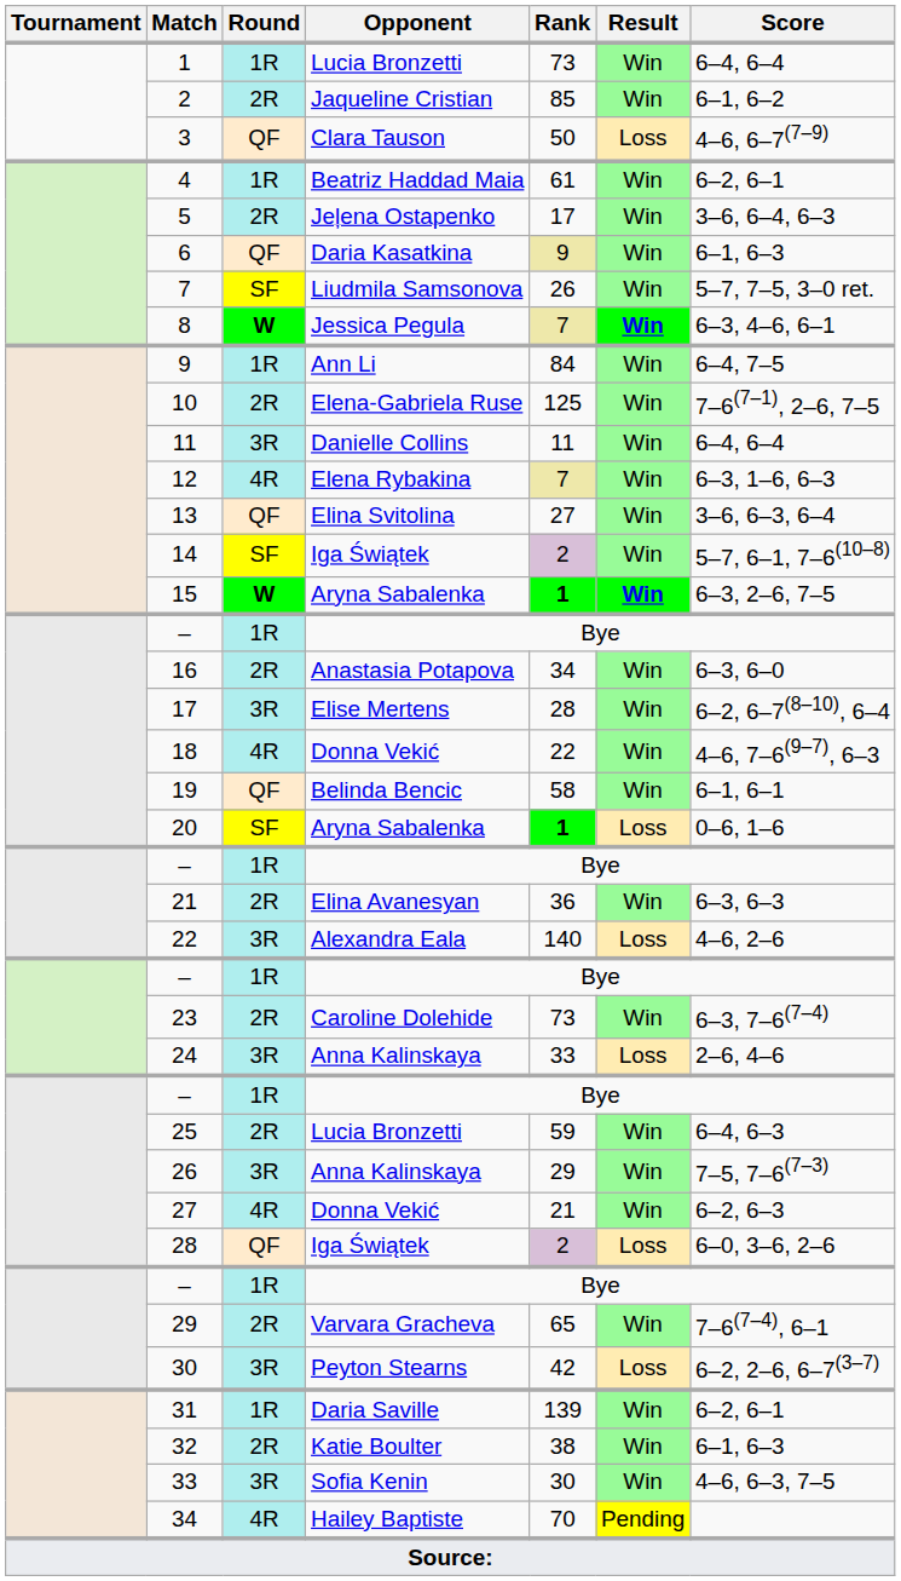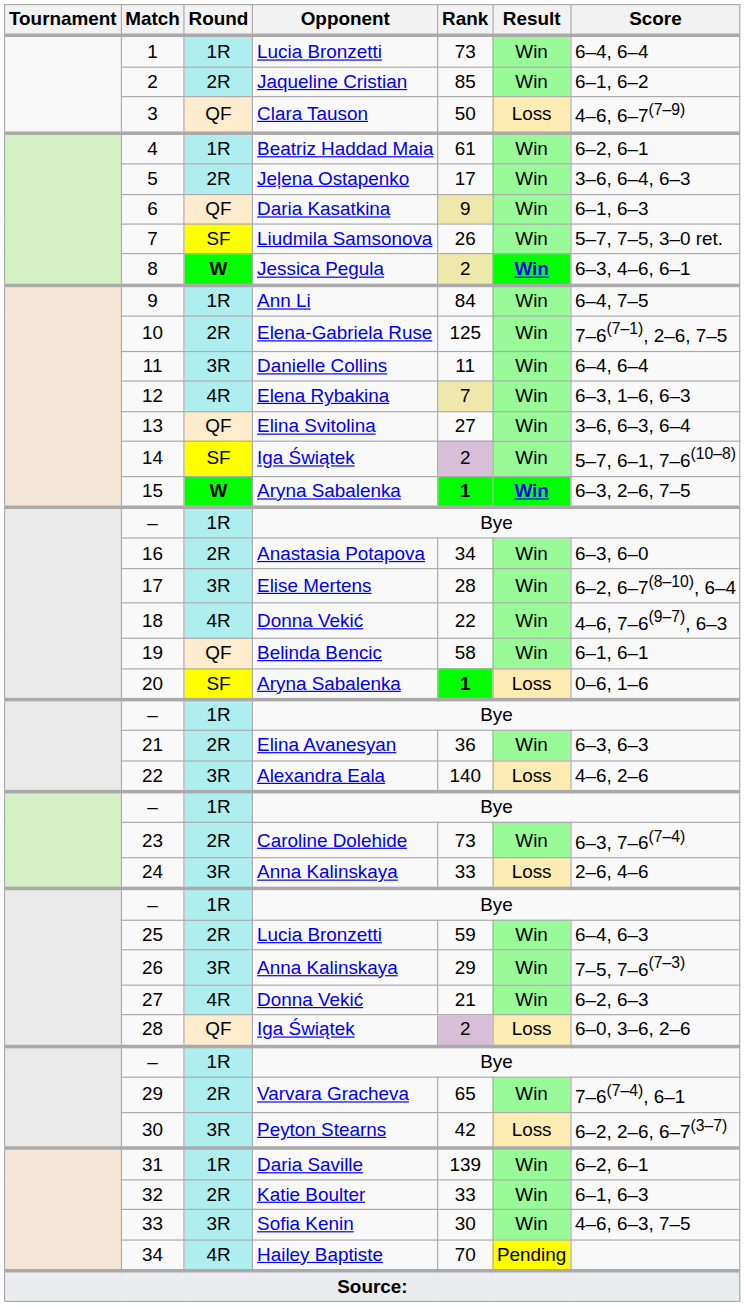 <table class="wikitable">
 <tr>
 <th>Tournament</th>
 <th>Match</th>
 <th>Round</th>
 <th>Opponent</th>
 <th>Rank</th>
 <th>Result</th>
 <th>Score</th>
 </tr>
 <tr style="border-top:3px solid #aaaaaa">
 <td rowspan="3" style="text-align:left"></td>
 <td style="text-align:center">1</td>
 <td style="text-align:center; background:#afeeee">1R</td>
 <td> <a href='#'>Lucia Bronzetti</a></td>
 <td style="text-align:center">73</td>
 <td style="text-align:center; background:#98fb98">Win</td>
 <td>6–4, 6–4</td>
 </tr>
 <tr>
 <td style="text-align:center">2</td>
 <td style="text-align:center; background:#afeeee">2R</td>
 <td> <a href='#'>Jaqueline Cristian</a></td>
 <td style="text-align:center">85</td>
 <td style="text-align:center; background:#98fb98">Win</td>
 <td>6–1, 6–2</td>
 </tr>
 <tr>
 <td style="text-align:center">3</td>
 <td style="text-align:center; background:#ffebcd">QF</td>
 <td> <a href='#'>Clara Tauson</a> </td>
 <td style="text-align:center">50</td>
 <td style="text-align:center; background:#ffecb2">Loss</td>
 <td>4–6, 6–7<sup>(7–9)</sup></td>
 </tr>
 <tr style="border-top:3px solid #aaaaaa">
 <td rowspan="5" style="background:#D4F1C5; text-align:left"></td>
 <td style="text-align:center">4</td>
 <td style="text-align:center; background:#afeeee">1R</td>
 <td> <a href='#'>Beatriz Haddad Maia</a></td>
 <td style="text-align:center">61</td>
 <td style="text-align:center; background:#98fb98">Win</td>
 <td>6–2, 6–1</td>
 </tr>
 <tr>
 <td style="text-align:center">5</td>
 <td style="text-align:center; background:#afeeee">2R</td>
 <td> <a href='#'>Jeļena Ostapenko</a> </td>
 <td style="text-align:center">17</td>
 <td style="text-align:center; background:#98fb98">Win</td>
 <td>3–6, 6–4, 6–3</td>
 </tr>
 <tr>
 <td style="text-align:center">6</td>
 <td style="text-align:center; background:#ffebcd">QF</td>
 <td> <a href='#'>Daria Kasatkina</a> </td>
 <td style="text-align:center; background:#eee8aa">9</td>
 <td style="text-align:center; background:#98fb98">Win</td>
 <td>6–1, 6–3</td>
 </tr>
 <tr>
 <td style="text-align:center">7</td>
 <td style="text-align:center; background:yellow">SF</td>
 <td> <a href='#'>Liudmila Samsonova</a></td>
 <td style="text-align:center">26</td>
 <td style="text-align:center; background:#98fb98">Win</td>
 <td>5–7, 7–5, 3–0 ret.</td>
 </tr>
 <tr>
 <td style="text-align:center">8</td>
 <td style="text-align:center; background:lime"><strong>W</strong></td>
 <td> <a href='#'>Jessica Pegula</a> </td>
-<td style="text-align:center; background:#eee8aa">7</td>
+<td style="text-align:center; background:#eee8aa">2</td>
 <td style="text-align:center; background:lime"><strong><a href='#'>Win</a></strong> </td>
 <td>6–3, 4–6, 6–1</td>
 </tr>
 <tr style="border-top:3px solid #aaaaaa">
 <td rowspan="7" style="background:#f3e6d7; text-align:left"></td>
 <td style="text-align:center">9</td>
 <td style="text-align:center; background:#afeeee">1R</td>
 <td> <a href='#'>Ann Li</a></td>
 <td style="text-align:center">84</td>
 <td style="text-align:center; background:#98fb98">Win</td>
 <td>6–4, 7–5</td>
 </tr>
 <tr>
 <td style="text-align:center">10</td>
 <td style="text-align:center; background:#afeeee">2R</td>
 <td> <a href='#'>Elena-Gabriela Ruse</a> </td>
 <td style="text-align:center">125</td>
 <td style="text-align:center; background:#98fb98">Win</td>
 <td>7–6<sup>(7–1)</sup>, 2–6, 7–5</td>
 </tr>
 <tr>
 <td style="text-align:center">11</td>
 <td style="text-align:center; background:#afeeee">3R</td>
 <td> <a href='#'>Danielle Collins</a> </td>
 <td style="text-align:center">11</td>
 <td style="text-align:center; background:#98fb98">Win</td>
 <td>6–4, 6–4</td>
 </tr>
 <tr>
 <td style="text-align:center">12</td>
 <td style="text-align:center; background:#afeeee">4R</td>
 <td> <a href='#'>Elena Rybakina</a> </td>
 <td style="text-align:center; background:#eee8aa">7</td>
 <td style="text-align:center; background:#98fb98">Win</td>
 <td>6–3, 1–6, 6–3</td>
 </tr>
 <tr>
 <td style="text-align:center">13</td>
 <td style="text-align:center; background:#ffebcd">QF</td>
 <td> <a href='#'>Elina Svitolina</a> </td>
 <td style="text-align:center">27</td>
 <td style="text-align:center; background:#98fb98">Win</td>
 <td>3–6, 6–3, 6–4</td>
 </tr>
 <tr>
 <td style="text-align:center">14</td>
 <td style="text-align:center; background:yellow">SF</td>
 <td> <a href='#'>Iga Świątek</a> </td>
 <td style="text-align:center; background:thistle">2</td>
 <td style="text-align:center; background:#98fb98">Win</td>
 <td>5–7, 6–1, 7–6<sup>(10–8)</sup></td>
 </tr>
 <tr>
 <td style="text-align:center">15</td>
 <td style="text-align:center; background:lime"><strong>W</strong></td>
 <td> <a href='#'>Aryna Sabalenka</a> </td>
 <td style="text-align:center; background:lime"><strong>1</strong></td>
 <td style="text-align:center; background:lime"><strong><a href='#'>Win</a></strong> </td>
 <td>6–3, 2–6, 7–5</td>
 </tr>
 <tr style="border-top:3px solid #aaaaaa">
 <td rowspan="6" style="background:#e9e9e9; text-align:left"></td>
 <td style="text-align:center">–</td>
 <td style="text-align:center; background:#afeeee">1R</td>
 <td colspan="4" style="text-align:center">Bye</td>
 </tr>
 <tr>
 <td style="text-align:center">16</td>
 <td style="text-align:center; background:#afeeee">2R</td>
 <td> <a href='#'>Anastasia Potapova</a></td>
 <td style="text-align:center">34</td>
 <td style="text-align:center; background:#98fb98">Win</td>
 <td>6–3, 6–0</td>
 </tr>
 <tr>
 <td style="text-align:center">17</td>
 <td style="text-align:center; background:#afeeee">3R</td>
 <td> <a href='#'>Elise Mertens</a> </td>
 <td style="text-align:center">28</td>
 <td style="text-align:center; background:#98fb98">Win</td>
 <td>6–2, 6–7<sup>(8–10)</sup>, 6–4</td>
 </tr>
 <tr>
 <td style="text-align:center">18</td>
 <td style="text-align:center; background:#afeeee">4R</td>
 <td> <a href='#'>Donna Vekić</a> </td>
 <td style="text-align:center">22</td>
 <td style="text-align:center; background:#98fb98">Win</td>
 <td>4–6, 7–6<sup>(9–7)</sup>, 6–3</td>
 </tr>
 <tr>
 <td style="text-align:center">19</td>
 <td style="text-align:center; background:#ffebcd">QF</td>
 <td> <a href='#'>Belinda Bencic</a> </td>
 <td style="text-align:center">58</td>
 <td style="text-align:center; background:#98fb98">Win</td>
 <td>6–1, 6–1</td>
 </tr>
 <tr>
 <td style="text-align:center">20</td>
 <td style="text-align:center; background:yellow">SF</td>
 <td> <a href='#'>Aryna Sabalenka</a> </td>
 <td style="text-align:center; background:lime"><strong>1</strong></td>
 <td style="text-align:center; background:#ffecb2">Loss</td>
 <td>0–6, 1–6</td>
 </tr>
 <tr style="border-top:3px solid #aaaaaa">
 <td rowspan="3" style="background:#e9e9e9; text-align:left"></td>
 <td style="text-align:center">–</td>
 <td style="text-align:center; background:#afeeee">1R</td>
 <td colspan="4" style="text-align:center">Bye</td>
 </tr>
 <tr>
 <td style="text-align:center">21</td>
 <td style="text-align:center; background:#afeeee">2R</td>
 <td> <a href='#'>Elina Avanesyan</a></td>
 <td style="text-align:center">36</td>
 <td style="text-align:center; background:#98fb98">Win</td>
 <td>6–3, 6–3</td>
 </tr>
 <tr>
 <td style="text-align:center">22</td>
 <td style="text-align:center; background:#afeeee">3R</td>
 <td> <a href='#'>Alexandra Eala</a> </td>
 <td style="text-align:center">140</td>
 <td style="text-align:center; background:#ffecb2">Loss</td>
 <td>4–6, 2–6</td>
 </tr>
 <tr style="border-top:3px solid #aaaaaa">
 <td rowspan="3" style="background:#d4f1c5; text-align:left"></td>
 <td style="text-align:center">–</td>
 <td style="text-align:center; background:#afeeee">1R</td>
 <td colspan="4" style="text-align:center">Bye</td>
 </tr>
 <tr>
 <td style="text-align:center">23</td>
 <td style="text-align:center; background:#afeeee">2R</td>
 <td> <a href='#'>Caroline Dolehide</a></td>
 <td style="text-align:center">73</td>
 <td style="text-align:center; background:#98fb98">Win</td>
 <td>6–3, 7–6<sup>(7–4)</sup></td>
 </tr>
 <tr>
 <td style="text-align:center">24</td>
 <td style="text-align:center; background:#afeeee">3R</td>
 <td> <a href='#'>Anna Kalinskaya</a> </td>
 <td style="text-align:center">33</td>
 <td style="text-align:center; background:#ffecb2">Loss</td>
 <td>2–6, 4–6</td>
 </tr>
 <tr style="border-top:3px solid #aaaaaa">
 <td rowspan="5" style="background:#e9e9e9; text-align:left"></td>
 <td style="text-align:center">–</td>
 <td style="text-align:center; background:#afeeee">1R</td>
 <td colspan="4" style="text-align:center">Bye</td>
 </tr>
 <tr>
 <td style="text-align:center">25</td>
 <td style="text-align:center; background:#afeeee">2R</td>
 <td> <a href='#'>Lucia Bronzetti</a></td>
 <td style="text-align:center">59</td>
 <td style="text-align:center; background:#98fb98">Win</td>
 <td>6–4, 6–3</td>
 </tr>
 <tr>
 <td style="text-align:center">26</td>
 <td style="text-align:center; background:#afeeee">3R</td>
 <td> <a href='#'>Anna Kalinskaya</a> </td>
 <td style="text-align:center">29</td>
 <td style="text-align:center; background:#98fb98">Win</td>
 <td>7–5, 7–6<sup>(7–3)</sup></td>
 </tr>
 <tr>
 <td style="text-align:center">27</td>
 <td style="text-align:center; background:#afeeee">4R</td>
 <td> <a href='#'>Donna Vekić</a> </td>
 <td style="text-align:center">21</td>
 <td style="text-align:center; background:#98fb98">Win</td>
 <td>6–2, 6–3</td>
 </tr>
 <tr>
 <td style="text-align:center">28</td>
 <td style="text-align:center; background:#ffebcd">QF</td>
 <td> <a href='#'>Iga Świątek</a> </td>
 <td style="text-align:center; background:thistle">2</td>
 <td style="text-align:center; background:#ffecb2">Loss</td>
 <td>6–0, 3–6, 2–6</td>
 </tr>
 <tr style="border-top:3px solid #aaaaaa">
 <td rowspan="3" style="background:#e9e9e9; text-align:left"></td>
 <td style="text-align:center">–</td>
 <td style="text-align:center; background:#afeeee">1R</td>
 <td colspan="4" style="text-align:center">Bye</td>
 </tr>
 <tr>
 <td style="text-align:center">29</td>
 <td style="text-align:center; background:#afeeee">2R</td>
 <td> <a href='#'>Varvara Gracheva</a></td>
 <td style="text-align:center">65</td>
 <td style="text-align:center; background:#98fb98">Win</td>
 <td>7–6<sup>(7–4)</sup>, 6–1</td>
 </tr>
 <tr>
 <td style="text-align:center">30</td>
 <td style="text-align:center; background:#afeeee">3R</td>
 <td> <a href='#'>Peyton Stearns</a></td>
 <td style="text-align:center">42</td>
 <td style="text-align:center; background:#ffecb2">Loss</td>
 <td>6–2, 2–6, 6–7<sup>(3–7)</sup></td>
 </tr>
 <tr style="border-top:3px solid #aaaaaa">
 <td rowspan="4" style="background:#f3e6d7; text-align:left"></td>
 <td style="text-align:center">31</td>
 <td style="text-align:center; background:#afeeee">1R</td>
 <td> <a href='#'>Daria Saville</a> </td>
 <td style="text-align:center">139</td>
 <td style="text-align:center; background:#98fb98">Win</td>
 <td>6–2, 6–1</td>
 </tr>
 <tr>
 <td style="text-align:center">32</td>
 <td style="text-align:center; background:#afeeee">2R</td>
 <td> <a href='#'>Katie Boulter</a></td>
-<td style="text-align:center">38</td>
+<td style="text-align:center">33</td>
 <td style="text-align:center; background:#98fb98">Win</td>
 <td>6–1, 6–3</td>
 </tr>
 <tr>
 <td style="text-align:center">33</td>
 <td style="text-align:center; background:#afeeee">3R</td>
 <td> <a href='#'>Sofia Kenin</a> </td>
 <td style="text-align:center">30</td>
 <td style="text-align:center; background:#98fb98">Win</td>
 <td>4–6, 6–3, 7–5</td>
 </tr>
 <tr>
 <td style="text-align:center">34</td>
 <td style="text-align:center; background:#afeeee">4R</td>
 <td> <a href='#'>Hailey Baptiste</a></td>
 <td style="text-align:center">70</td>
 <td style="text-align:center; background:yellow">Pending</td>
 <td></td>
 </tr>
 <tr style="border-top:3px solid #aaaaaa">
 <td colspan="7" style="background-color:#eaecf0;text-align:center"><strong>Source:</strong></td>
 </tr>
 </table>
